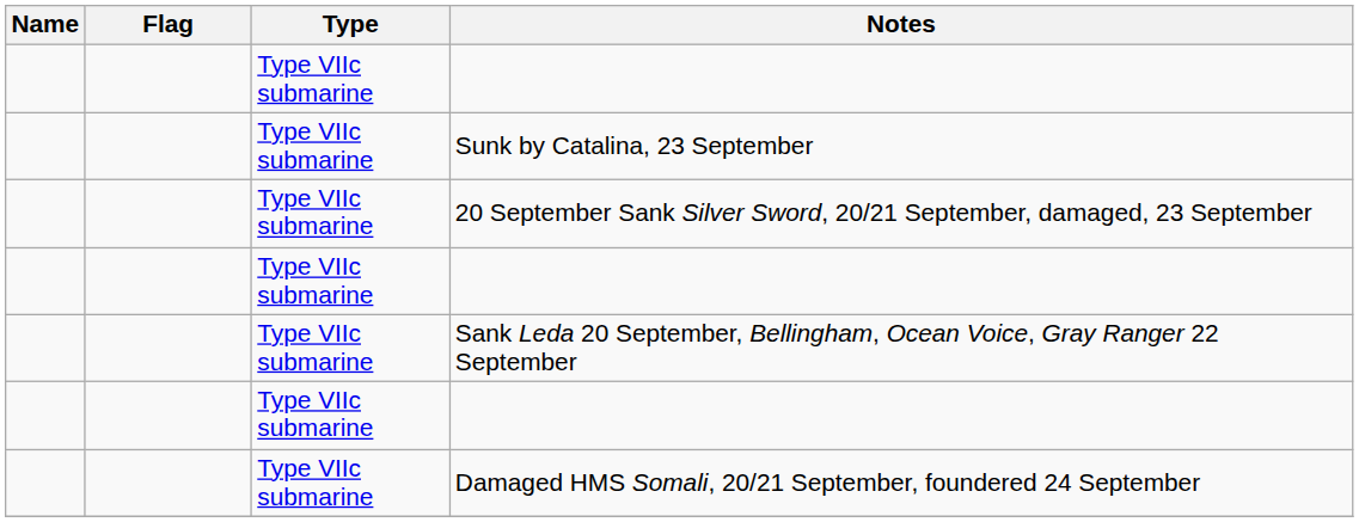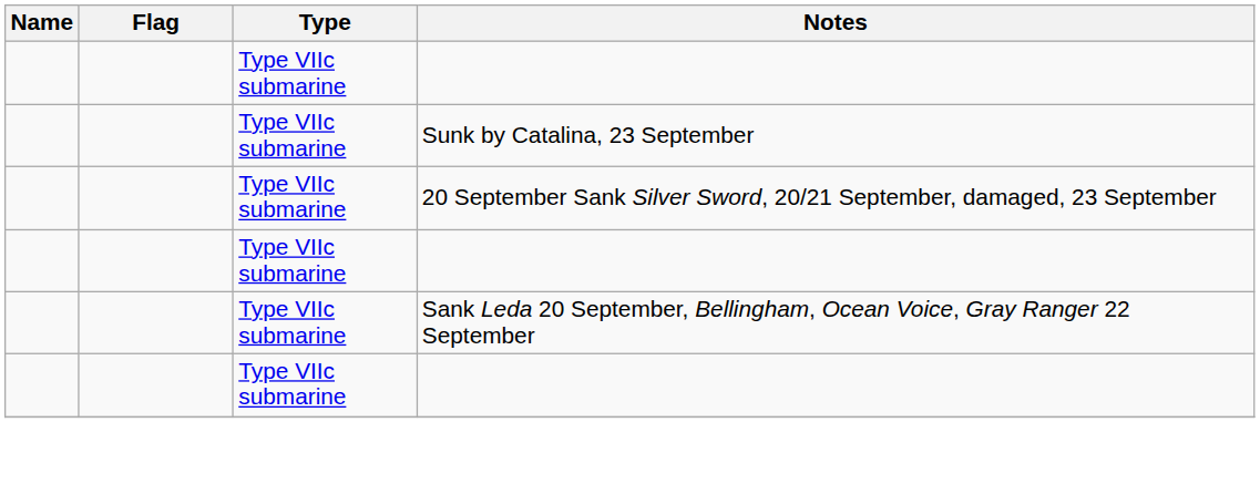 <table class="wikitable sortable">
 <tr>
 <th scope="col" width="30px">Name</th>
 <th scope="col" width="100px">Flag</th>
 <th scope="col" width="120px">Type</th>
 <th>Notes</th>
 </tr>
 <tr>
 <td align="left"></td>
 <td align="left"></td>
 <td align="left"><a href='#'>Type VIIc submarine</a></td>
 <td align="left"></td>
 </tr>
 <tr>
 <td align="left"></td>
 <td align="left"></td>
 <td align="left"><a href='#'>Type VIIc submarine</a></td>
 <td align="left">Sunk by Catalina, 23 September</td>
 </tr>
 <tr>
 <td align="left"></td>
 <td align="left"></td>
 <td align="left"><a href='#'>Type VIIc submarine</a></td>
 <td align="left">20 September Sank <em>Silver Sword</em>, 20/21 September, damaged, 23 September</td>
 </tr>
 <tr>
 <td align="left"></td>
 <td align="left"></td>
 <td align="left"><a href='#'>Type VIIc submarine</a></td>
 <td align="left"></td>
 </tr>
 <tr>
 <td align="left"></td>
 <td align="left"></td>
 <td align="left"><a href='#'>Type VIIc submarine</a></td>
 <td align="left">Sank <em>Leda</em> 20 September, <em>Bellingham</em>, <em>Ocean Voice</em>, <em>Gray Ranger</em> 22 September</td>
 </tr>
 <tr>
 <td align="left"></td>
 <td align="left"></td>
 <td align="left"><a href='#'>Type VIIc submarine</a></td>
 <td align="left"></td>
 </tr>
 <tr>
-<td align="left"></td>
-<td align="left"></td>
-<td align="left"><a href='#'>Type VIIc submarine</a></td>
-<td align="left">Damaged HMS <em>Somali</em>, 20/21 September, foundered 24 September</td>
-</tr>
-<tr>
 </tr>
 </table>
